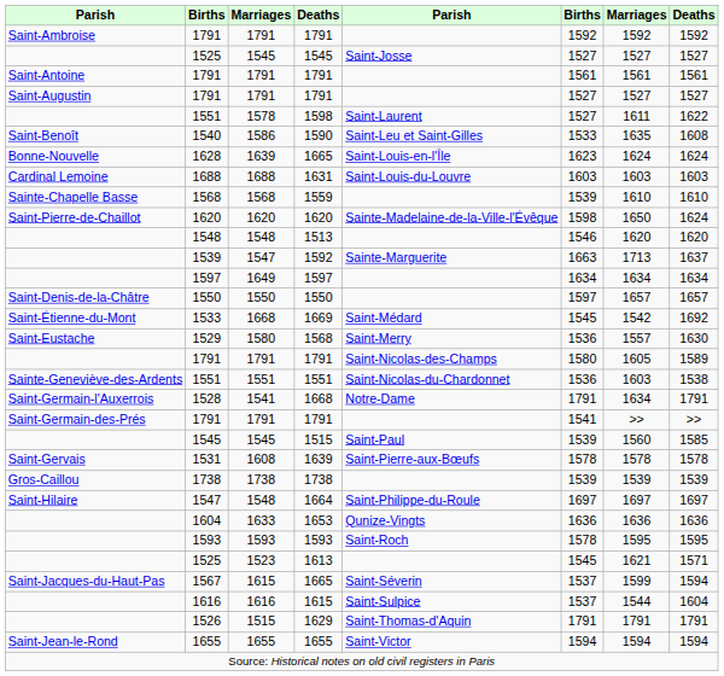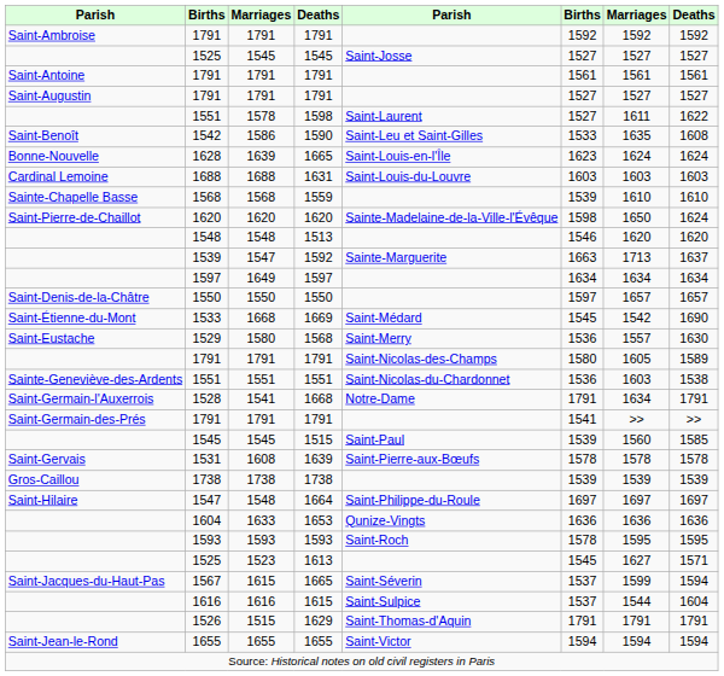 <table class="wikitable centre">
 <tr>
 <th style="background: #ddffdd; color:#000000;">Parish</th>
 <th style="background: #ddffdd; color:#000000;">Births</th>
 <th style="background: #ddffdd; color:#000000;">Marriages</th>
 <th style="background: #ddffdd; color:#000000;">Deaths</th>
 <th style="background: #ddffdd; color:#000000;">Parish</th>
 <th style="background: #ddffdd; color:#000000;">Births</th>
 <th style="background: #ddffdd; color:#000000;">Marriages</th>
 <th style="background: #ddffdd; color:#000000;">Deaths</th>
 </tr>
 <tr>
 <td><a href='#'>Saint-Ambroise</a></td>
 <td align="center">1791</td>
 <td align="center">1791</td>
 <td align="center">1791</td>
 <td></td>
 <td align="center">1592</td>
 <td align="center">1592</td>
 <td align="center">1592</td>
 </tr>
 <tr>
 <td></td>
 <td align="center">1525</td>
 <td align="center">1545</td>
 <td align="center">1545</td>
 <td><a href='#'>Saint-Josse</a></td>
 <td align="center">1527</td>
 <td align="center">1527</td>
 <td align="center">1527</td>
 </tr>
 <tr>
 <td><a href='#'>Saint-Antoine</a></td>
 <td align="center">1791</td>
 <td align="center">1791</td>
 <td align="center">1791</td>
 <td></td>
 <td align="center">1561</td>
 <td align="center">1561</td>
 <td align="center">1561</td>
 </tr>
 <tr>
 <td><a href='#'>Saint-Augustin</a></td>
 <td align="center">1791</td>
 <td align="center">1791</td>
 <td align="center">1791</td>
 <td></td>
 <td align="center">1527</td>
 <td align="center">1527</td>
 <td align="center">1527</td>
 </tr>
 <tr>
 <td></td>
 <td align="center">1551</td>
 <td align="center">1578</td>
 <td align="center">1598</td>
 <td><a href='#'>Saint-Laurent</a></td>
 <td align="center">1527</td>
 <td align="center">1611</td>
 <td align="center">1622</td>
 </tr>
 <tr>
 <td><a href='#'>Saint-Benoît</a></td>
-<td align="center">1540</td>
+<td align="center">1542</td>
 <td align="center">1586</td>
 <td align="center">1590</td>
 <td><a href='#'>Saint-Leu et Saint-Gilles</a></td>
 <td align="center">1533</td>
 <td align="center">1635</td>
 <td align="center">1608</td>
 </tr>
 <tr>
 <td><a href='#'>Bonne-Nouvelle</a></td>
 <td align="center">1628</td>
 <td align="center">1639</td>
 <td align="center">1665</td>
 <td><a href='#'>Saint-Louis-en-l'Île</a></td>
 <td align="center">1623</td>
 <td align="center">1624</td>
 <td align="center">1624</td>
 </tr>
 <tr>
 <td><a href='#'>Cardinal Lemoine</a></td>
 <td align="center">1688</td>
 <td align="center">1688</td>
 <td align="center">1631</td>
 <td><a href='#'>Saint-Louis-du-Louvre</a></td>
 <td align="center">1603</td>
 <td align="center">1603</td>
 <td align="center">1603</td>
 </tr>
 <tr>
 <td><a href='#'>Sainte-Chapelle Basse</a></td>
 <td align="center">1568</td>
 <td align="center">1568</td>
 <td align="center">1559</td>
 <td></td>
 <td align="center">1539</td>
 <td align="center">1610</td>
 <td align="center">1610</td>
 </tr>
 <tr>
 <td><a href='#'>Saint-Pierre-de-Chaillot</a></td>
 <td align="center">1620</td>
 <td align="center">1620</td>
 <td align="center">1620</td>
 <td><a href='#'>Sainte-Madelaine-de-la-Ville-l'Évêque</a></td>
 <td align="center">1598</td>
 <td align="center">1650</td>
 <td align="center">1624</td>
 </tr>
 <tr>
 <td></td>
 <td align="center">1548</td>
 <td align="center">1548</td>
 <td align="center">1513</td>
 <td></td>
 <td align="center">1546</td>
 <td align="center">1620</td>
 <td align="center">1620</td>
 </tr>
 <tr>
 <td></td>
 <td align="center">1539</td>
 <td align="center">1547</td>
 <td align="center">1592</td>
 <td><a href='#'>Sainte-Marguerite</a></td>
 <td align="center">1663</td>
 <td align="center">1713</td>
 <td align="center">1637</td>
 </tr>
 <tr>
 <td></td>
 <td align="center">1597</td>
 <td align="center">1649</td>
 <td align="center">1597</td>
 <td></td>
 <td align="center">1634</td>
 <td align="center">1634</td>
 <td align="center">1634</td>
 </tr>
 <tr>
 <td><a href='#'>Saint-Denis-de-la-Châtre</a></td>
 <td align="center">1550</td>
 <td align="center">1550</td>
 <td align="center">1550</td>
 <td></td>
 <td align="center">1597</td>
 <td align="center">1657</td>
 <td align="center">1657</td>
 </tr>
 <tr>
 <td><a href='#'>Saint-Étienne-du-Mont</a></td>
 <td align="center">1533</td>
 <td align="center">1668</td>
 <td align="center">1669</td>
 <td><a href='#'>Saint-Médard</a></td>
 <td align="center">1545</td>
 <td align="center">1542</td>
-<td align="center">1692</td>
+<td align="center">1690</td>
 </tr>
 <tr>
 <td><a href='#'>Saint-Eustache</a></td>
 <td align="center">1529</td>
 <td align="center">1580</td>
 <td align="center">1568</td>
 <td><a href='#'>Saint-Merry</a></td>
 <td align="center">1536</td>
 <td align="center">1557</td>
 <td align="center">1630</td>
 </tr>
 <tr>
 <td></td>
 <td align="center">1791</td>
 <td align="center">1791</td>
 <td align="center">1791</td>
 <td><a href='#'>Saint-Nicolas-des-Champs</a></td>
 <td align="center">1580</td>
 <td align="center">1605</td>
 <td align="center">1589</td>
 </tr>
 <tr>
 <td><a href='#'>Sainte-Geneviève-des-Ardents</a></td>
 <td align="center">1551</td>
 <td align="center">1551</td>
 <td align="center">1551</td>
 <td><a href='#'>Saint-Nicolas-du-Chardonnet</a></td>
 <td align="center">1536</td>
 <td align="center">1603</td>
 <td align="center">1538</td>
 </tr>
 <tr>
 <td><a href='#'>Saint-Germain-l'Auxerrois</a></td>
 <td align="center">1528</td>
 <td align="center">1541</td>
 <td align="center">1668</td>
 <td><a href='#'>Notre-Dame</a></td>
 <td align="center">1791</td>
 <td align="center">1634</td>
 <td align="center">1791</td>
 </tr>
 <tr>
 <td><a href='#'>Saint-Germain-des-Prés</a></td>
 <td align="center">1791</td>
 <td align="center">1791</td>
 <td align="center">1791</td>
 <td></td>
 <td align="center">1541</td>
 <td align="center">>></td>
 <td align="center">>></td>
 </tr>
 <tr>
 <td></td>
 <td align="center">1545</td>
 <td align="center">1545</td>
 <td align="center">1515</td>
 <td><a href='#'>Saint-Paul</a></td>
 <td align="center">1539</td>
 <td align="center">1560</td>
 <td align="center">1585</td>
 </tr>
 <tr>
 <td><a href='#'>Saint-Gervais</a></td>
 <td align="center">1531</td>
 <td align="center">1608</td>
 <td align="center">1639</td>
 <td><a href='#'>Saint-Pierre-aux-Bœufs</a></td>
 <td align="center">1578</td>
 <td align="center">1578</td>
 <td align="center">1578</td>
 </tr>
 <tr>
 <td><a href='#'>Gros-Caillou</a></td>
 <td align="center">1738</td>
 <td align="center">1738</td>
 <td align="center">1738</td>
 <td></td>
 <td align="center">1539</td>
 <td align="center">1539</td>
 <td align="center">1539</td>
 </tr>
 <tr>
 <td><a href='#'>Saint-Hilaire</a></td>
 <td align="center">1547</td>
 <td align="center">1548</td>
 <td align="center">1664</td>
 <td><a href='#'>Saint-Philippe-du-Roule</a></td>
 <td align="center">1697</td>
 <td align="center">1697</td>
 <td align="center">1697</td>
 </tr>
 <tr>
 <td></td>
 <td align="center">1604</td>
 <td align="center">1633</td>
 <td align="center">1653</td>
 <td><a href='#'>Qunize-Vingts</a></td>
 <td align="center">1636</td>
 <td align="center">1636</td>
 <td align="center">1636</td>
 </tr>
 <tr>
 <td></td>
 <td align="center">1593</td>
 <td align="center">1593</td>
 <td align="center">1593</td>
 <td><a href='#'>Saint-Roch</a></td>
 <td align="center">1578</td>
 <td align="center">1595</td>
 <td align="center">1595</td>
 </tr>
 <tr>
 <td></td>
 <td align="center">1525</td>
 <td align="center">1523</td>
 <td align="center">1613</td>
 <td></td>
 <td align="center">1545</td>
-<td align="center">1621</td>
+<td align="center">1627</td>
 <td align="center">1571</td>
 </tr>
 <tr>
 <td><a href='#'>Saint-Jacques-du-Haut-Pas</a></td>
 <td align="center">1567</td>
 <td align="center">1615</td>
 <td align="center">1665</td>
 <td><a href='#'>Saint-Séverin</a></td>
 <td align="center">1537</td>
 <td align="center">1599</td>
 <td align="center">1594</td>
 </tr>
 <tr>
 <td></td>
 <td align="center">1616</td>
 <td align="center">1616</td>
 <td align="center">1615</td>
 <td><a href='#'>Saint-Sulpice</a></td>
 <td align="center">1537</td>
 <td align="center">1544</td>
 <td align="center">1604</td>
 </tr>
 <tr>
 <td></td>
 <td align="center">1526</td>
 <td align="center">1515</td>
 <td align="center">1629</td>
 <td><a href='#'>Saint-Thomas-d'Aquin</a></td>
 <td align="center">1791</td>
 <td align="center">1791</td>
 <td align="center">1791</td>
 </tr>
 <tr>
 <td><a href='#'>Saint-Jean-le-Rond</a></td>
 <td align="center">1655</td>
 <td align="center">1655</td>
 <td align="center">1655</td>
 <td><a href='#'>Saint-Victor</a></td>
 <td align="center">1594</td>
 <td align="center">1594</td>
 <td align="center">1594</td>
 </tr>
 <tr>
 <td colspan="8" style="font-size:90%;text-align:center">Source: <em>Historical notes on old civil registers in Paris</em></td>
 </tr>
 </table>
